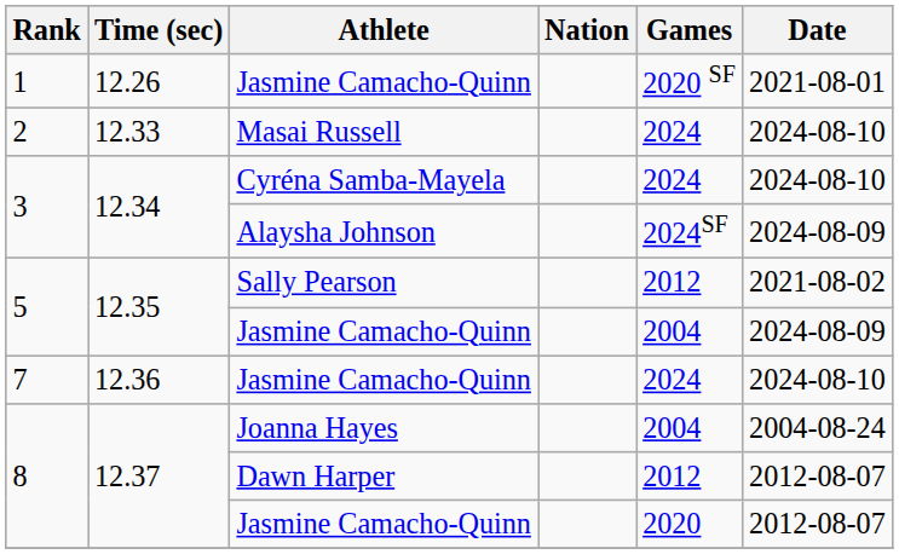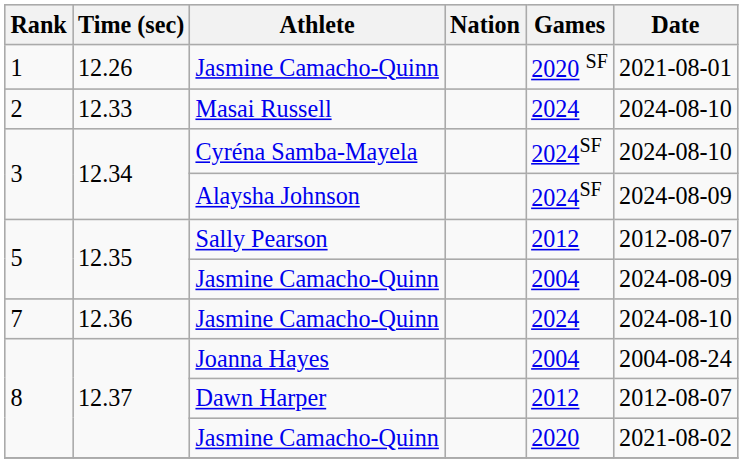 <table class=wikitable style="font-size:95%">
 <tr>
 <th>Rank</th>
 <th>Time (sec)</th>
 <th>Athlete</th>
 <th>Nation</th>
 <th>Games</th>
 <th>Date</th>
 </tr>
 <tr>
 <td>1</td>
 <td>12.26</td>
 <td><a href='#'>Jasmine Camacho-Quinn</a></td>
 <td></td>
 <td><a href='#'>2020</a> <sup>SF</sup></td>
 <td>2021-08-01</td>
 </tr>
 <tr>
 <td>2</td>
 <td>12.33</td>
 <td><a href='#'>Masai Russell</a></td>
 <td></td>
 <td><a href='#'>2024</a></td>
 <td>2024-08-10</td>
 </tr>
 <tr>
 <td rowspan="2">3</td>
 <td rowspan="2">12.34</td>
 <td><a href='#'>Cyréna Samba-Mayela</a></td>
 <td></td>
-<td><a href='#'>2024</a></td>
+<td><a href='#'>2024</a><sup>SF</sup></td>
 <td>2024-08-10</td>
 </tr>
 <tr>
 <td><a href='#'>Alaysha Johnson</a></td>
 <td></td>
 <td><a href='#'>2024</a><sup>SF</sup></td>
 <td>2024-08-09</td>
 </tr>
 <tr>
 <td rowspan="2">5</td>
 <td rowspan="2">12.35</td>
 <td><a href='#'>Sally Pearson</a></td>
 <td></td>
 <td><a href='#'>2012</a></td>
-<td>2021-08-02</td>
+<td>2012-08-07</td>
 </tr>
 <tr>
 <td><a href='#'>Jasmine Camacho-Quinn</a></td>
 <td></td>
 <td><a href='#'>2004</a></td>
 <td>2024-08-09</td>
 </tr>
 <tr>
 <td>7</td>
 <td>12.36</td>
 <td><a href='#'>Jasmine Camacho-Quinn</a></td>
 <td></td>
 <td><a href='#'>2024</a></td>
 <td>2024-08-10</td>
 </tr>
 <tr>
 <td rowspan="3">8</td>
 <td rowspan="3">12.37</td>
 <td><a href='#'>Joanna Hayes</a></td>
 <td></td>
 <td><a href='#'>2004</a></td>
 <td>2004-08-24</td>
 </tr>
 <tr>
 <td><a href='#'>Dawn Harper</a></td>
 <td></td>
 <td><a href='#'>2012</a></td>
 <td>2012-08-07</td>
 </tr>
 <tr>
 <td><a href='#'>Jasmine Camacho-Quinn</a></td>
 <td></td>
 <td><a href='#'>2020</a></td>
-<td>2012-08-07</td>
+<td>2021-08-02</td>
 </tr>
 <tr>
 </tr>
 </table>
